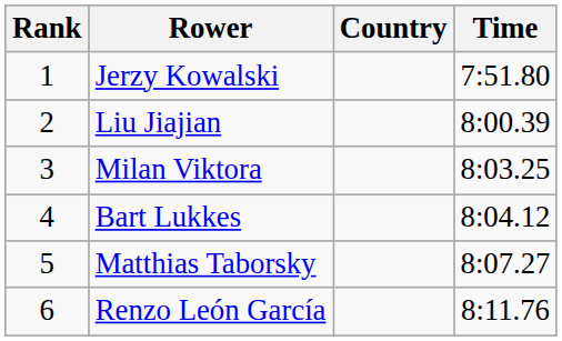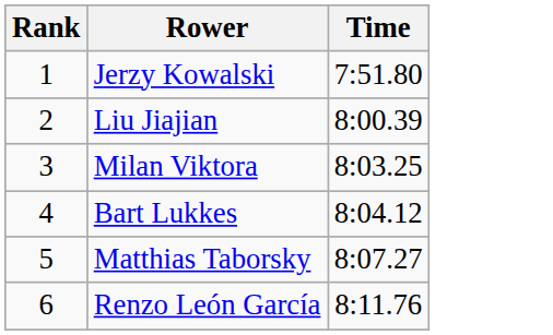 <table class="wikitable" style="text-align:center">
 <tr>
 <th>Rank</th>
 <th>Rower</th>
-<th>Country</th>
 <th>Time</th>
 </tr>
 <tr>
 <td>1</td>
 <td align="left"><a href='#'>Jerzy Kowalski</a></td>
-<td align="left"></td>
 <td>7:51.80</td>
 </tr>
 <tr>
 <td>2</td>
 <td align="left"><a href='#'>Liu Jiajian</a></td>
-<td align="left"></td>
 <td>8:00.39</td>
 </tr>
 <tr>
 <td>3</td>
 <td align="left"><a href='#'>Milan Viktora</a></td>
-<td align="left"></td>
 <td>8:03.25</td>
 </tr>
 <tr>
 <td>4</td>
 <td align="left"><a href='#'>Bart Lukkes</a></td>
-<td align="left"></td>
 <td>8:04.12</td>
 </tr>
 <tr>
 <td>5</td>
 <td align="left"><a href='#'>Matthias Taborsky</a></td>
-<td align="left"></td>
 <td>8:07.27</td>
 </tr>
 <tr>
 <td>6</td>
 <td align="left"><a href='#'>Renzo León García</a></td>
-<td align="left"></td>
 <td>8:11.76</td>
 </tr>
 </table>
